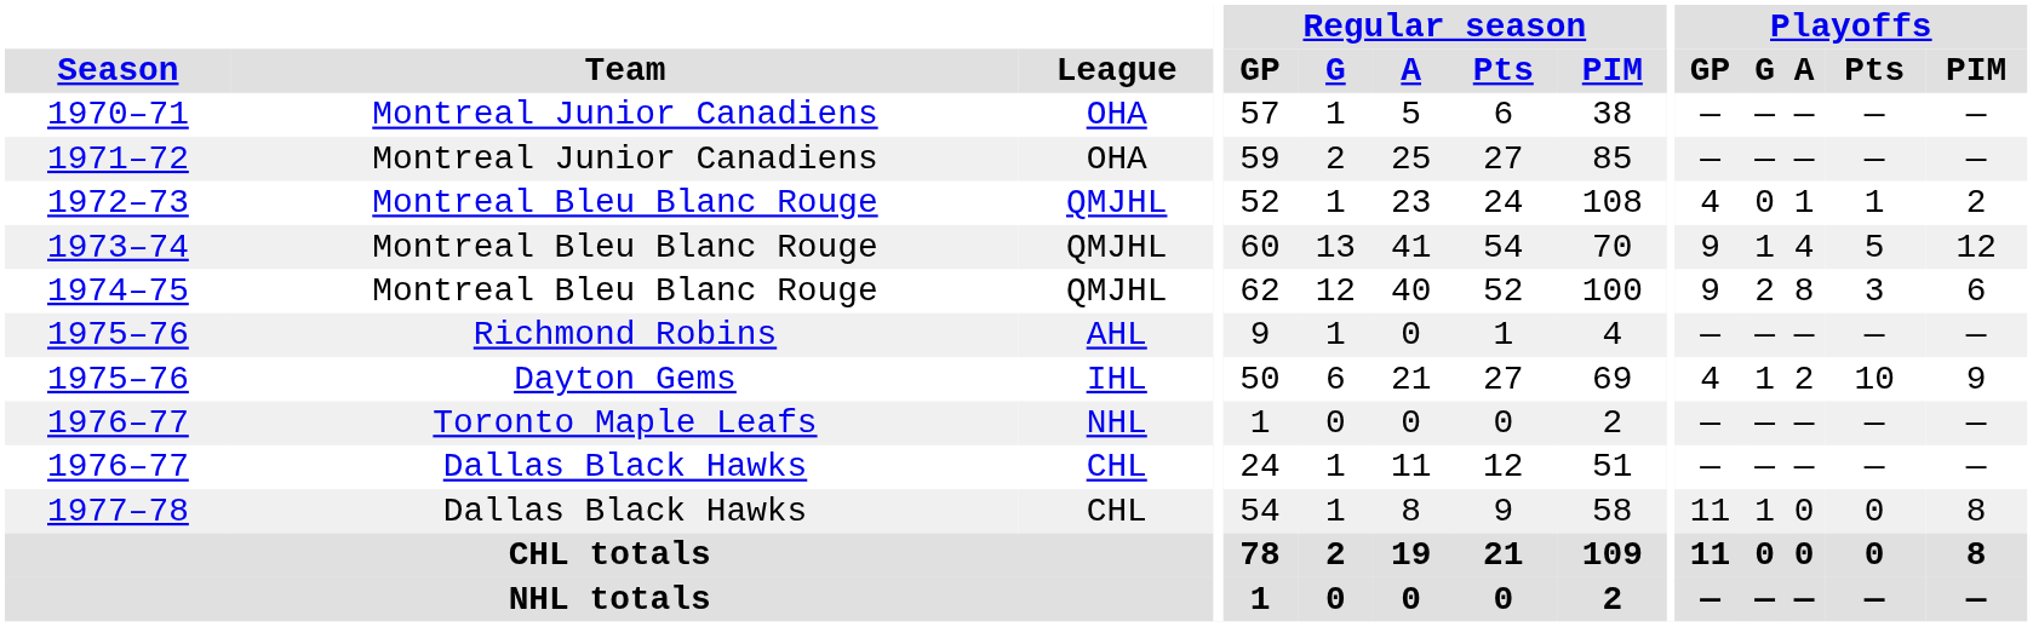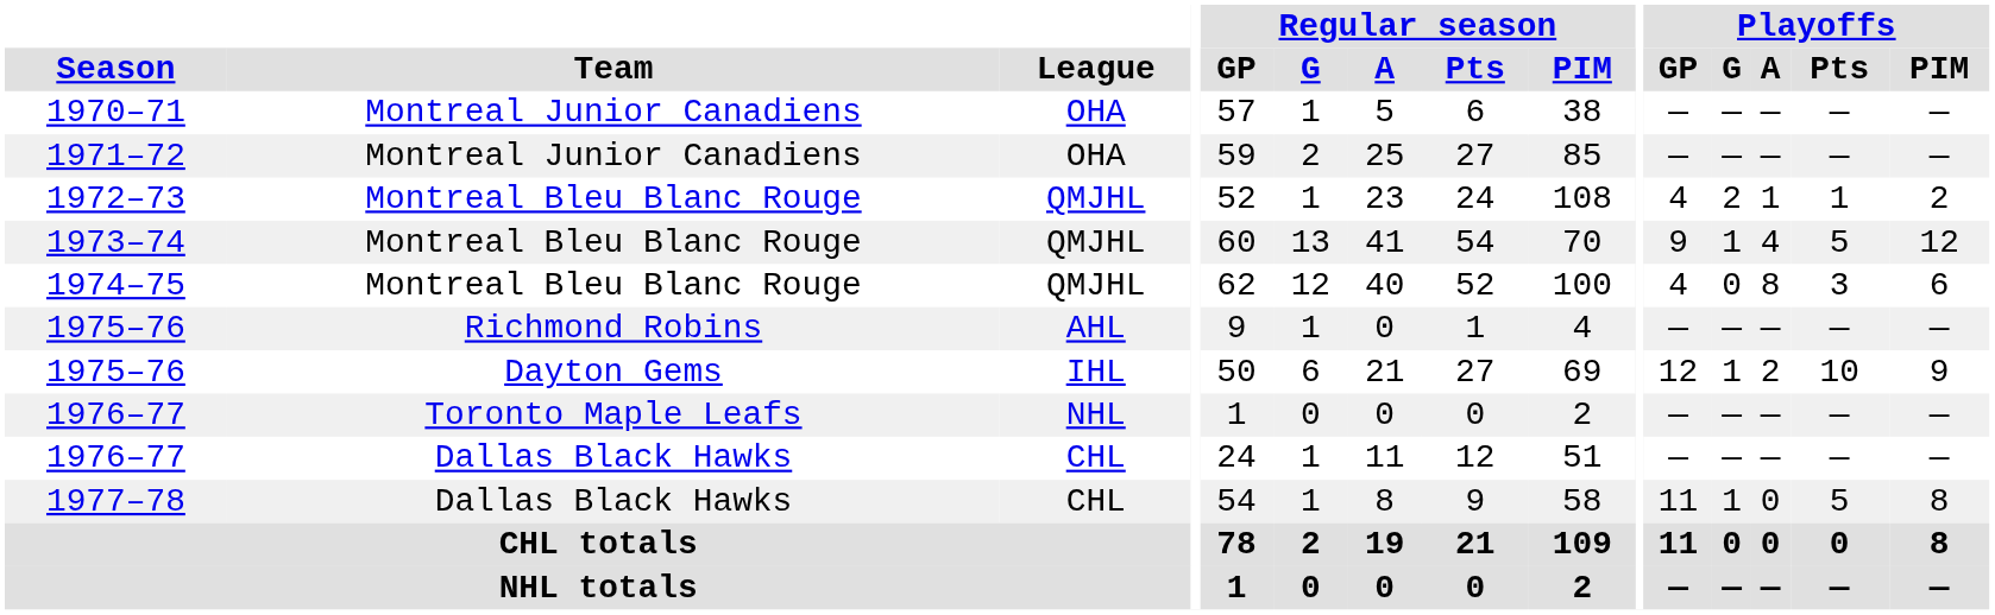 <table border="0" cellpadding="1" cellspacing="0" style="text-align:center; width:60em">
 <tr bgcolor="#e0e0e0">
 <th colspan="3" bgcolor="#ffffff"></th>
 <th rowspan="100" bgcolor="#ffffff"></th>
 <th colspan="5"><a href='#'>Regular season</a></th>
 <th rowspan="100" bgcolor="#ffffff"></th>
 <th colspan="5"><a href='#'>Playoffs</a></th>
 </tr>
 <tr bgcolor="#e0e0e0">
 <th><a href='#'>Season</a></th>
 <th>Team</th>
 <th>League</th>
 <th>GP</th>
 <th><a href='#'>G</a></th>
 <th><a href='#'>A</a></th>
 <th><a href='#'>Pts</a></th>
 <th><a href='#'>PIM</a></th>
 <th>GP</th>
 <th>G</th>
 <th>A</th>
 <th>Pts</th>
 <th>PIM</th>
 </tr>
 <tr>
 <td><a href='#'>1970–71</a></td>
 <td><a href='#'>Montreal Junior Canadiens</a></td>
 <td><a href='#'>OHA</a></td>
 <td>57</td>
 <td>1</td>
 <td>5</td>
 <td>6</td>
 <td>38</td>
 <td>—</td>
 <td>—</td>
 <td>—</td>
 <td>—</td>
 <td>—</td>
 </tr>
 <tr bgcolor="#f0f0f0">
 <td><a href='#'>1971–72</a></td>
 <td>Montreal Junior Canadiens</td>
 <td>OHA</td>
 <td>59</td>
 <td>2</td>
 <td>25</td>
 <td>27</td>
 <td>85</td>
 <td>—</td>
 <td>—</td>
 <td>—</td>
 <td>—</td>
 <td>—</td>
 </tr>
 <tr>
 <td><a href='#'>1972–73</a></td>
 <td><a href='#'>Montreal Bleu Blanc Rouge</a></td>
 <td><a href='#'>QMJHL</a></td>
 <td>52</td>
 <td>1</td>
 <td>23</td>
 <td>24</td>
 <td>108</td>
 <td>4</td>
-<td>0</td>
+<td>2</td>
 <td>1</td>
 <td>1</td>
 <td>2</td>
 </tr>
 <tr bgcolor="#f0f0f0">
 <td><a href='#'>1973–74</a></td>
 <td>Montreal Bleu Blanc Rouge</td>
 <td>QMJHL</td>
 <td>60</td>
 <td>13</td>
 <td>41</td>
 <td>54</td>
 <td>70</td>
 <td>9</td>
 <td>1</td>
 <td>4</td>
 <td>5</td>
 <td>12</td>
 </tr>
 <tr>
 <td><a href='#'>1974–75</a></td>
 <td>Montreal Bleu Blanc Rouge</td>
 <td>QMJHL</td>
 <td>62</td>
 <td>12</td>
 <td>40</td>
 <td>52</td>
 <td>100</td>
-<td>9</td>
-<td>2</td>
+<td>4</td>
+<td>0</td>
 <td>8</td>
 <td>3</td>
 <td>6</td>
 </tr>
 <tr bgcolor="#f0f0f0">
 <td><a href='#'>1975–76</a></td>
 <td><a href='#'>Richmond Robins</a></td>
 <td><a href='#'>AHL</a></td>
 <td>9</td>
 <td>1</td>
 <td>0</td>
 <td>1</td>
 <td>4</td>
 <td>—</td>
 <td>—</td>
 <td>—</td>
 <td>—</td>
 <td>—</td>
 </tr>
 <tr>
 <td><a href='#'>1975–76</a></td>
 <td><a href='#'>Dayton Gems</a></td>
 <td><a href='#'>IHL</a></td>
 <td>50</td>
 <td>6</td>
 <td>21</td>
 <td>27</td>
 <td>69</td>
-<td>4</td>
+<td>12</td>
 <td>1</td>
 <td>2</td>
 <td>10</td>
 <td>9</td>
 </tr>
 <tr bgcolor="#f0f0f0">
 <td><a href='#'>1976–77</a></td>
 <td><a href='#'>Toronto Maple Leafs</a></td>
 <td><a href='#'>NHL</a></td>
 <td>1</td>
 <td>0</td>
 <td>0</td>
 <td>0</td>
 <td>2</td>
 <td>—</td>
 <td>—</td>
 <td>—</td>
 <td>—</td>
 <td>—</td>
 </tr>
 <tr>
 <td><a href='#'>1976–77</a></td>
 <td><a href='#'>Dallas Black Hawks</a></td>
 <td><a href='#'>CHL</a></td>
 <td>24</td>
 <td>1</td>
 <td>11</td>
 <td>12</td>
 <td>51</td>
 <td>—</td>
 <td>—</td>
 <td>—</td>
 <td>—</td>
 <td>—</td>
 </tr>
 <tr bgcolor="#f0f0f0">
 <td><a href='#'>1977–78</a></td>
 <td>Dallas Black Hawks</td>
 <td>CHL</td>
 <td>54</td>
 <td>1</td>
 <td>8</td>
 <td>9</td>
 <td>58</td>
 <td>11</td>
 <td>1</td>
 <td>0</td>
-<td>0</td>
+<td>5</td>
 <td>8</td>
 </tr>
 <tr bgcolor="#e0e0e0">
 <th colspan="3">CHL totals</th>
 <th>78</th>
 <th>2</th>
 <th>19</th>
 <th>21</th>
 <th>109</th>
 <th>11</th>
 <th>0</th>
 <th>0</th>
 <th>0</th>
 <th>8</th>
 </tr>
 <tr bgcolor="#e0e0e0">
 <th colspan="3">NHL totals</th>
 <th>1</th>
 <th>0</th>
 <th>0</th>
 <th>0</th>
 <th>2</th>
 <th>—</th>
 <th>—</th>
 <th>—</th>
 <th>—</th>
 <th>—</th>
 </tr>
 </table>
